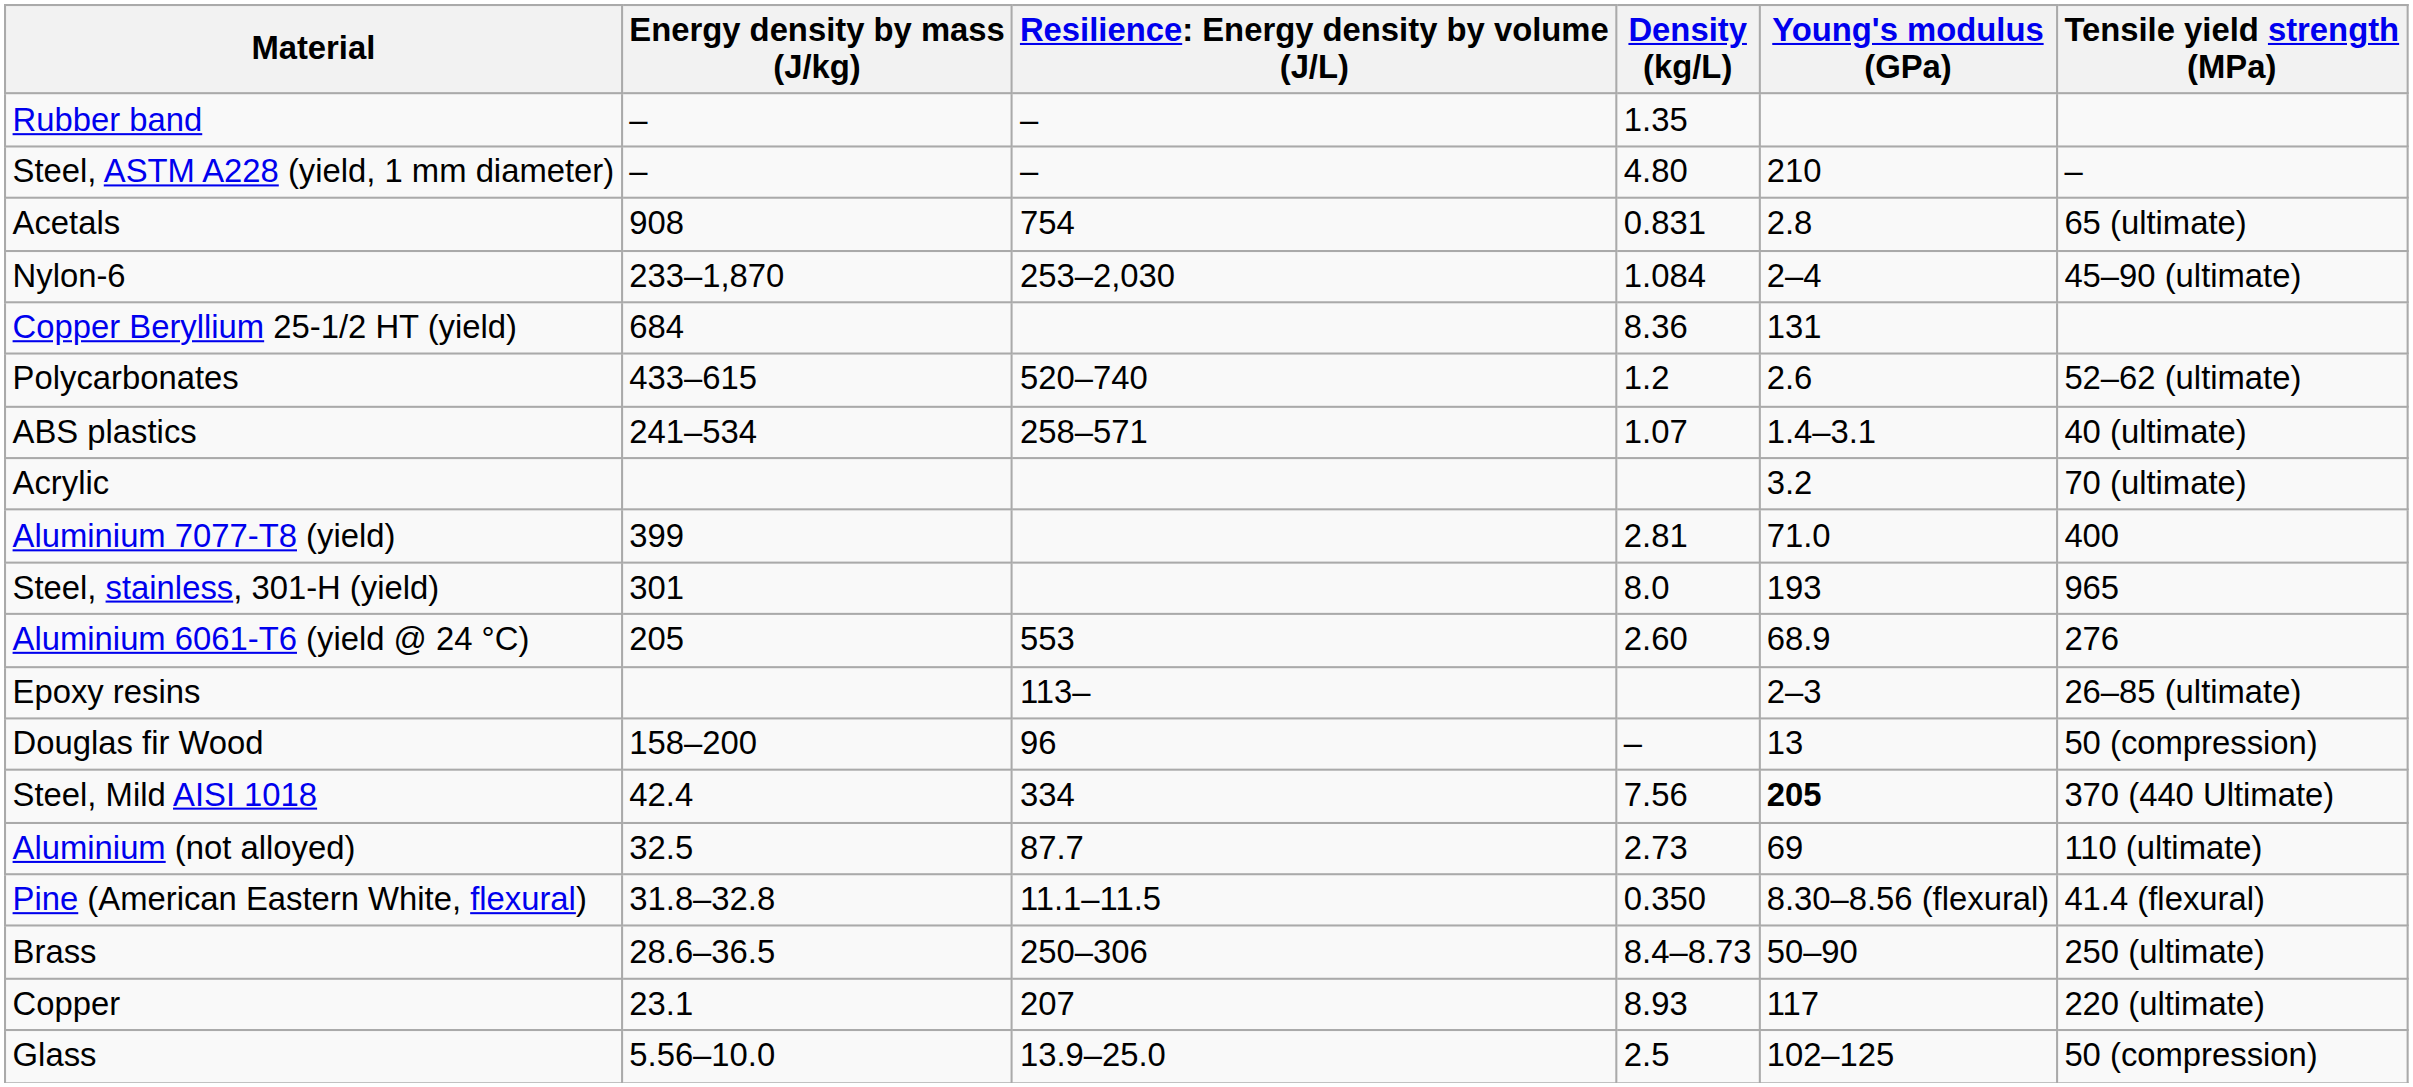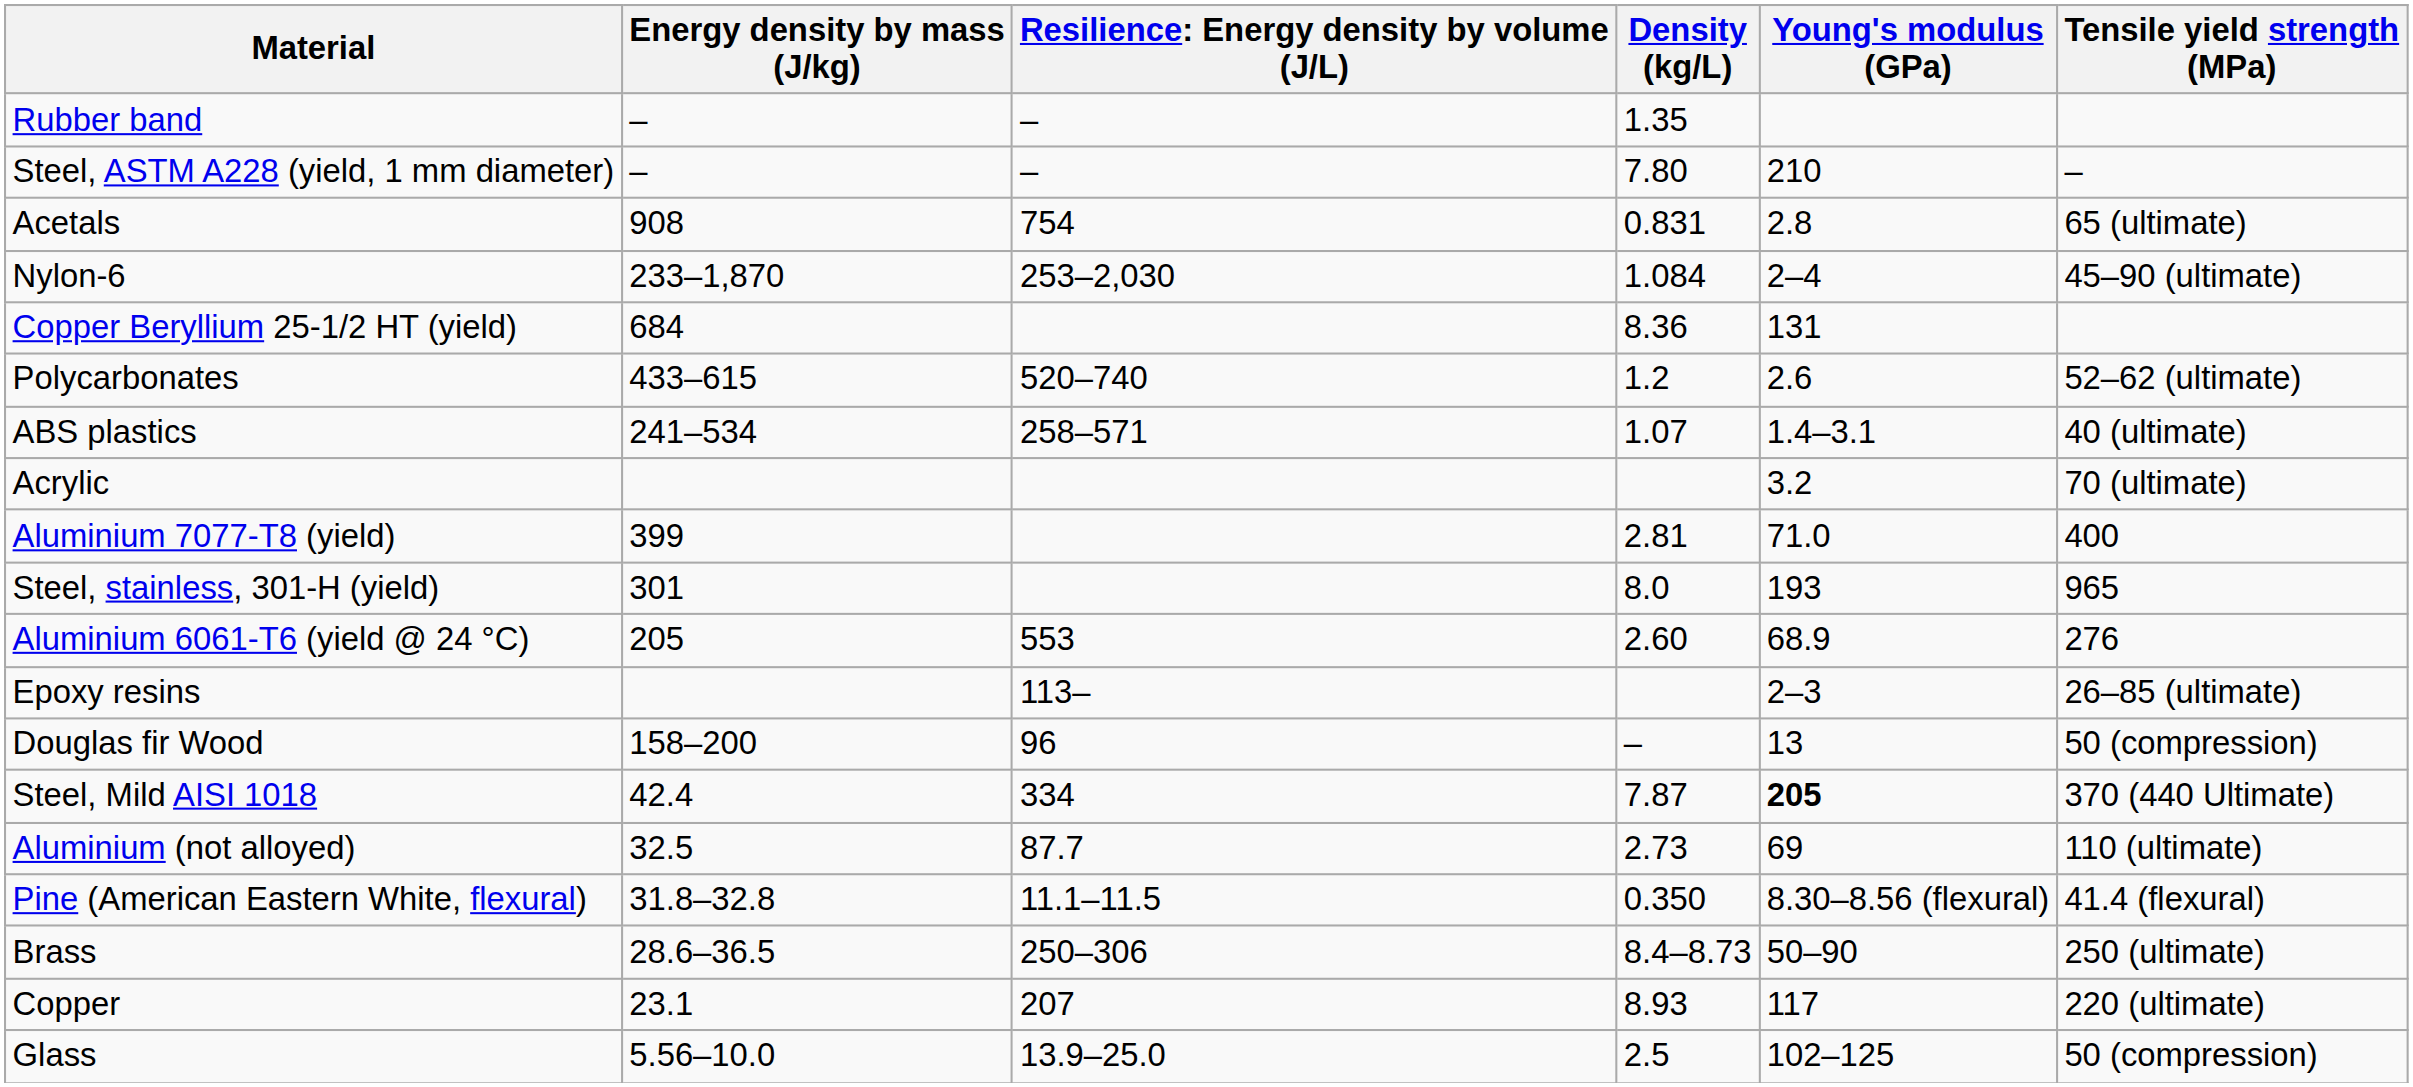 <table class="wikitable sortable sticky-header">
 <tr>
 <th>Material</th>
 <th>Energy density by mass<br>(J/kg)</th>
 <th><a href='#'>Resilience</a>: Energy density by volume<br>(J/L)</th>
 <th><a href='#'>Density</a><br>(kg/L)</th>
 <th><a href='#'>Young's modulus</a><br>(GPa)</th>
 <th>Tensile yield <a href='#'>strength</a><br>(MPa)</th>
 </tr>
 <tr>
 <td><a href='#'>Rubber band</a></td>
 <td>–</td>
 <td>–</td>
 <td>1.35</td>
 <td></td>
 <td></td>
 </tr>
 <tr>
 <td>Steel, <a href='#'>ASTM A228</a> (yield, 1 mm diameter)</td>
 <td>–</td>
 <td>–</td>
-<td>4.80</td>
+<td>7.80</td>
 <td>210</td>
 <td>–</td>
 </tr>
 <tr>
 <td>Acetals</td>
 <td>908</td>
 <td>754</td>
 <td>0.831</td>
 <td>2.8</td>
 <td>65 (ultimate)</td>
 </tr>
 <tr>
 <td>Nylon-6</td>
 <td>233–1,870</td>
 <td>253–2,030</td>
 <td>1.084</td>
 <td>2–4</td>
 <td>45–90 (ultimate)</td>
 </tr>
 <tr>
 <td><a href='#'>Copper Beryllium</a> 25-1/2 HT (yield)</td>
 <td>684</td>
 <td></td>
 <td>8.36</td>
 <td>131</td>
 <td></td>
 </tr>
 <tr>
 <td>Polycarbonates</td>
 <td>433–615</td>
 <td>520–740</td>
 <td>1.2</td>
 <td>2.6</td>
 <td>52–62 (ultimate)</td>
 </tr>
 <tr>
 <td>ABS plastics</td>
 <td>241–534</td>
 <td>258–571</td>
 <td>1.07</td>
 <td>1.4–3.1</td>
 <td>40 (ultimate)</td>
 </tr>
 <tr>
 <td>Acrylic</td>
 <td></td>
 <td></td>
 <td></td>
 <td>3.2</td>
 <td>70 (ultimate)</td>
 </tr>
 <tr>
 <td><a href='#'>Aluminium 7077-T8</a> (yield)</td>
 <td>399</td>
 <td></td>
 <td>2.81</td>
 <td>71.0</td>
 <td>400</td>
 </tr>
 <tr>
 <td>Steel, <a href='#'>stainless</a>, 301-H (yield)</td>
 <td>301</td>
 <td></td>
 <td>8.0</td>
 <td>193</td>
 <td>965</td>
 </tr>
 <tr>
 <td><a href='#'>Aluminium 6061-T6</a> (yield @ 24 °C)</td>
 <td>205</td>
 <td>553</td>
 <td>2.60</td>
 <td>68.9</td>
 <td>276</td>
 </tr>
 <tr>
 <td>Epoxy resins</td>
 <td></td>
 <td>113–</td>
 <td></td>
 <td>2–3</td>
 <td>26–85 (ultimate)</td>
 </tr>
 <tr>
 <td>Douglas fir Wood</td>
 <td>158–200</td>
 <td>96</td>
 <td>–</td>
 <td>13</td>
 <td>50 (compression)</td>
 </tr>
 <tr>
 <td>Steel, Mild <a href='#'>AISI 1018</a></td>
 <td>42.4</td>
 <td>334</td>
-<td>7.56</td>
+<td>7.87</td>
 <td><strong>205</strong></td>
 <td>370 (440 Ultimate)</td>
 </tr>
 <tr>
 <td><a href='#'>Aluminium</a> (not alloyed)</td>
 <td>32.5</td>
 <td>87.7</td>
 <td>2.73</td>
 <td>69</td>
 <td>110 (ultimate)</td>
 </tr>
 <tr>
 <td><a href='#'>Pine</a> (American Eastern White, <a href='#'>flexural</a>)</td>
 <td>31.8–32.8</td>
 <td>11.1–11.5</td>
 <td>0.350</td>
 <td>8.30–8.56 (flexural)</td>
 <td>41.4 (flexural)</td>
 </tr>
 <tr>
 <td>Brass</td>
 <td>28.6–36.5</td>
 <td>250–306</td>
 <td>8.4–8.73</td>
 <td>50–90</td>
 <td>250 (ultimate)</td>
 </tr>
 <tr>
 <td>Copper</td>
 <td>23.1</td>
 <td>207</td>
 <td>8.93</td>
 <td>117</td>
 <td>220 (ultimate)</td>
 </tr>
 <tr>
 <td>Glass</td>
 <td>5.56–10.0</td>
 <td>13.9–25.0</td>
 <td>2.5</td>
 <td>102–125</td>
 <td>50 (compression)</td>
 </tr>
 </table>
